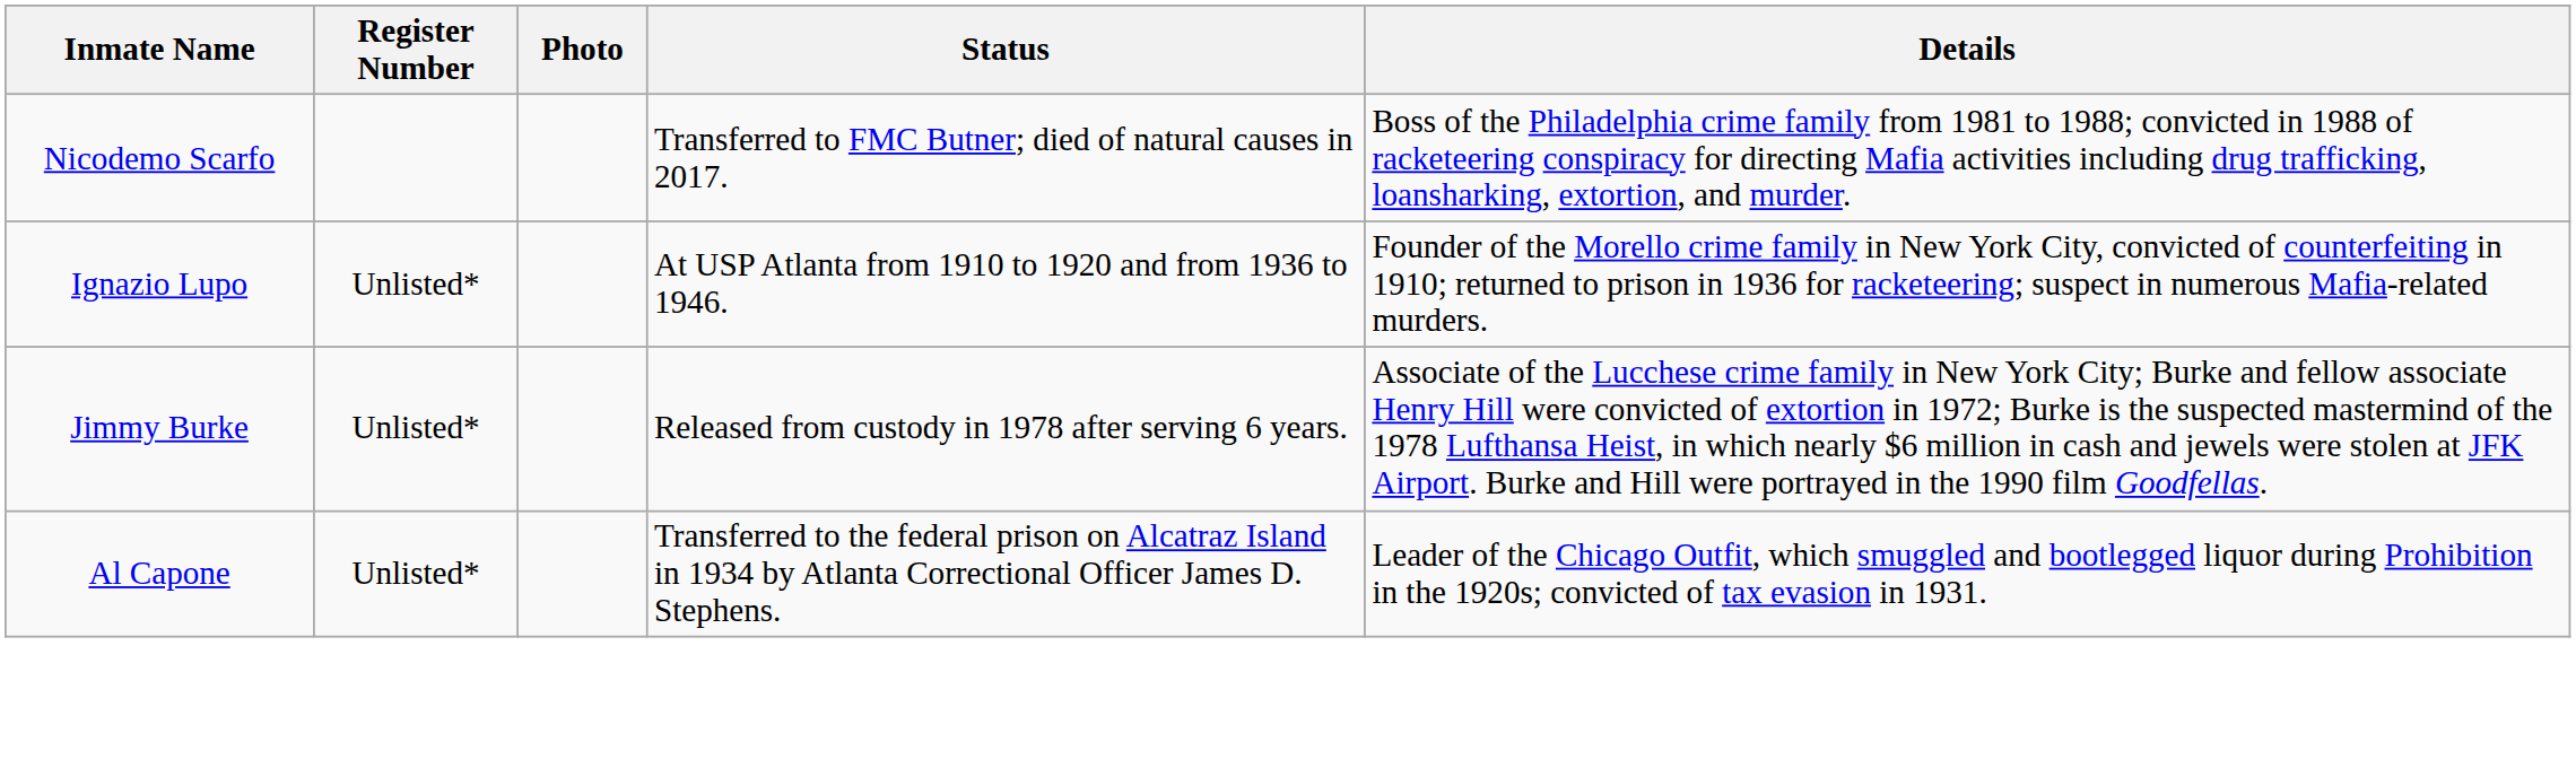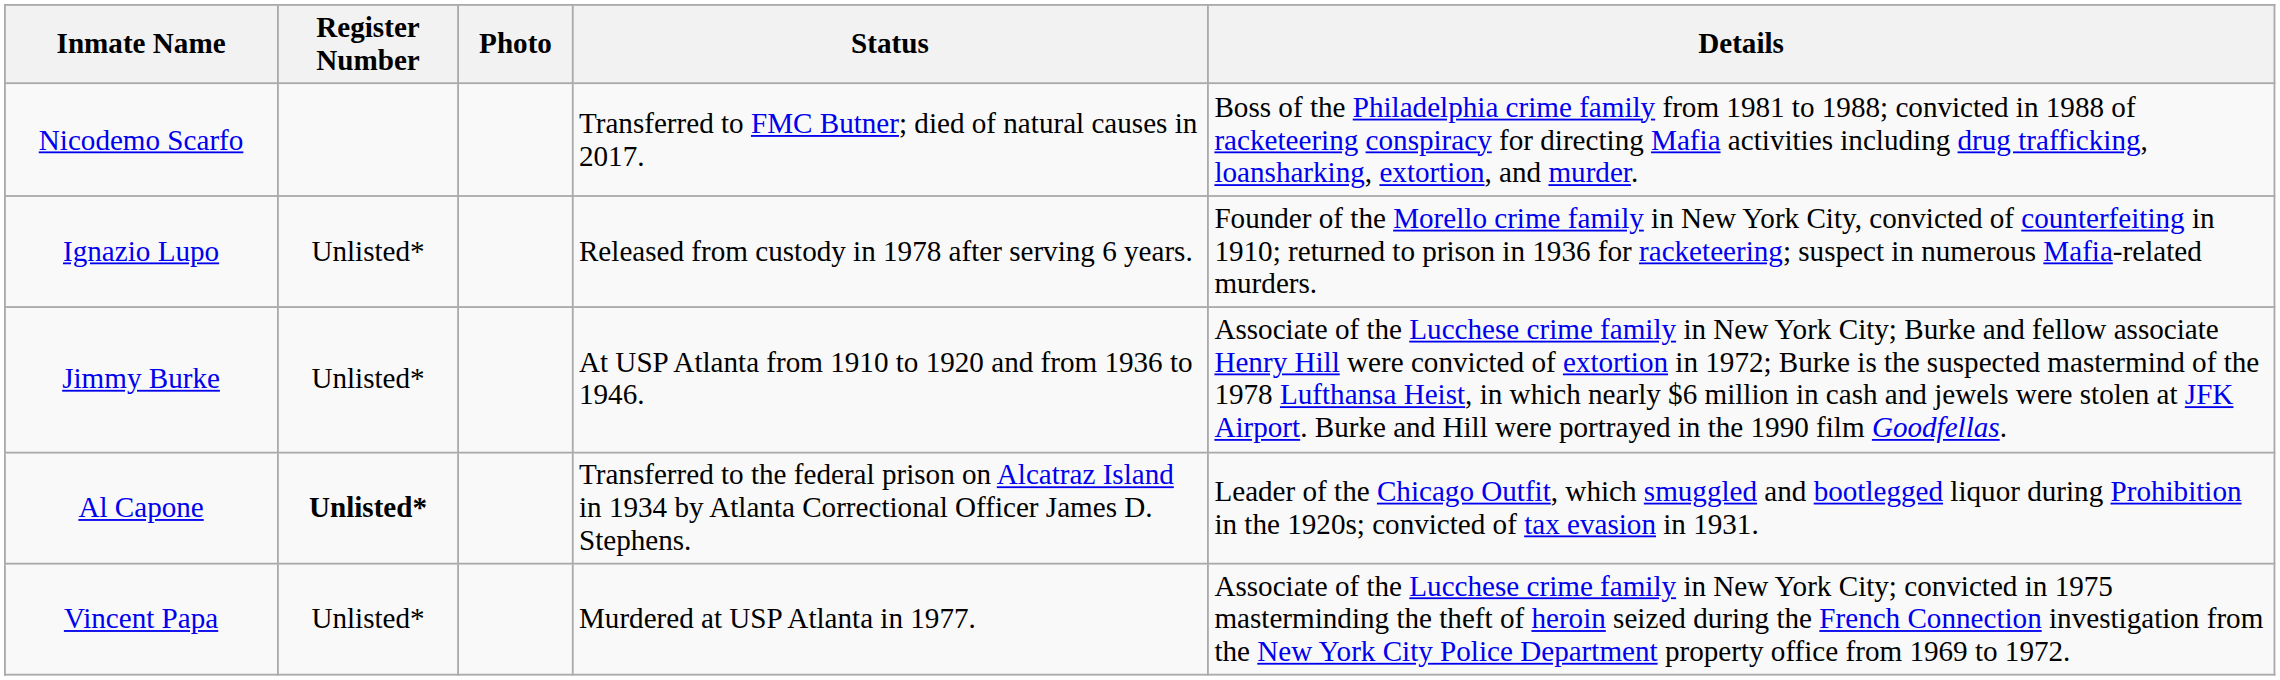 <table class="wikitable sortable">
 <tr>
 <th width=12%>Inmate Name</th>
 <th width=8%>Register Number</th>
 <th width=5%>Photo</th>
 <th width=28%>Status</th>
 <th width=52%>Details</th>
 </tr>
 <tr>
 <td align="center"><a href='#'>Nicodemo Scarfo</a></td>
 <td align="center"></td>
 <td></td>
 <td>Transferred to <a href='#'>FMC Butner</a>; died of natural causes in 2017.</td>
 <td>Boss of the <a href='#'>Philadelphia crime family</a> from 1981 to 1988; convicted in 1988 of <a href='#'>racketeering</a> <a href='#'>conspiracy</a> for directing <a href='#'>Mafia</a> activities including <a href='#'>drug trafficking</a>, <a href='#'>loansharking</a>, <a href='#'>extortion</a>, and <a href='#'>murder</a>.</td>
 </tr>
 <tr>
 <td align="center"><a href='#'>Ignazio Lupo</a></td>
 <td align="center">Unlisted*</td>
 <td></td>
-<td>At USP Atlanta from 1910 to 1920 and from 1936 to 1946.</td>
+<td>Released from custody in 1978 after serving 6 years.</td>
 <td>Founder of the <a href='#'>Morello crime family</a> in New York City, convicted of <a href='#'>counterfeiting</a> in 1910; returned to prison in 1936 for <a href='#'>racketeering</a>; suspect in numerous <a href='#'>Mafia</a>-related murders.</td>
 </tr>
 <tr>
 <td align="center"><a href='#'>Jimmy Burke</a></td>
 <td align="center">Unlisted*</td>
 <td></td>
-<td>Released from custody in 1978 after serving 6 years.</td>
+<td>At USP Atlanta from 1910 to 1920 and from 1936 to 1946.</td>
 <td>Associate of the <a href='#'>Lucchese crime family</a> in New York City; Burke and fellow associate <a href='#'>Henry Hill</a> were convicted of <a href='#'>extortion</a> in 1972; Burke is the suspected mastermind of the 1978 <a href='#'>Lufthansa Heist</a>, in which nearly $6 million in cash and jewels were stolen at <a href='#'>JFK Airport</a>. Burke and Hill were portrayed in the 1990 film <em><a href='#'>Goodfellas</a></em>.</td>
 </tr>
 <tr>
 <td align="center"><a href='#'>Al Capone</a></td>
-<td align="center">Unlisted*</td>
+<td align="center"><strong>Unlisted*</strong></td>
 <td></td>
 <td>Transferred to the federal prison on <a href='#'>Alcatraz Island</a> in 1934 by Atlanta Correctional Officer James D. Stephens.</td>
 <td>Leader of the <a href='#'>Chicago Outfit</a>, which <a href='#'>smuggled</a> and <a href='#'>bootlegged</a> liquor during <a href='#'>Prohibition</a> in the 1920s; convicted of <a href='#'>tax evasion</a> in 1931.</td>
 </tr>
+<tr>
+<td align="center"><a href='#'>Vincent Papa</a></td>
+<td align="center">Unlisted*</td>
+<td></td>
+<td>Murdered at USP Atlanta in 1977.</td>
+<td>Associate of the <a href='#'>Lucchese crime family</a> in New York City; convicted in 1975 masterminding the theft of <a href='#'>heroin</a> seized during the <a href='#'>French Connection</a> investigation from the <a href='#'>New York City Police Department</a> property office from 1969 to 1972.</td>
+</tr>
 </table>
